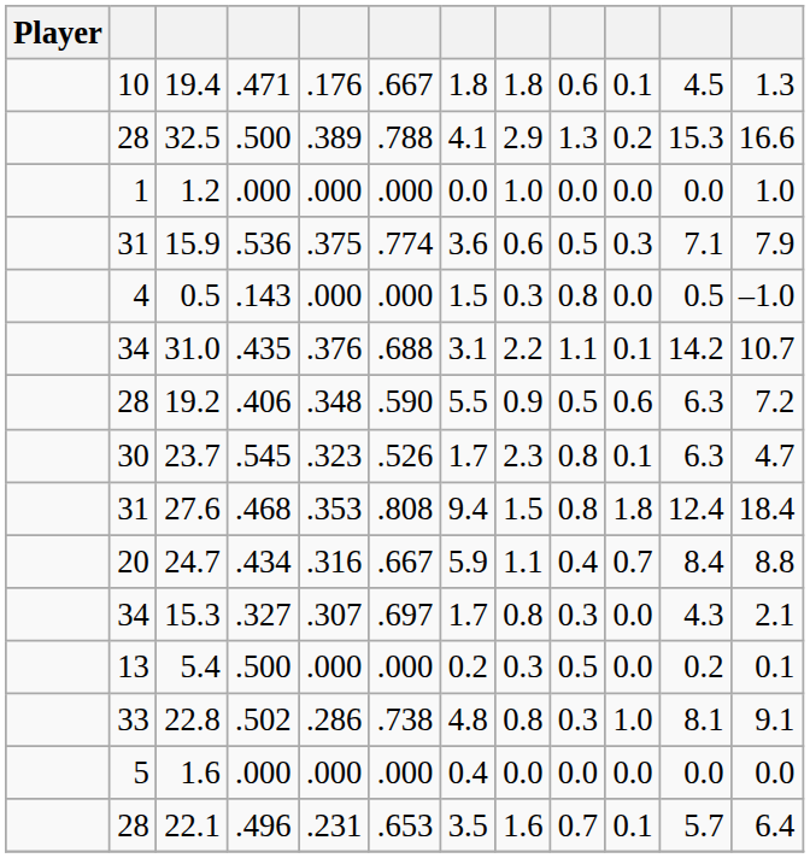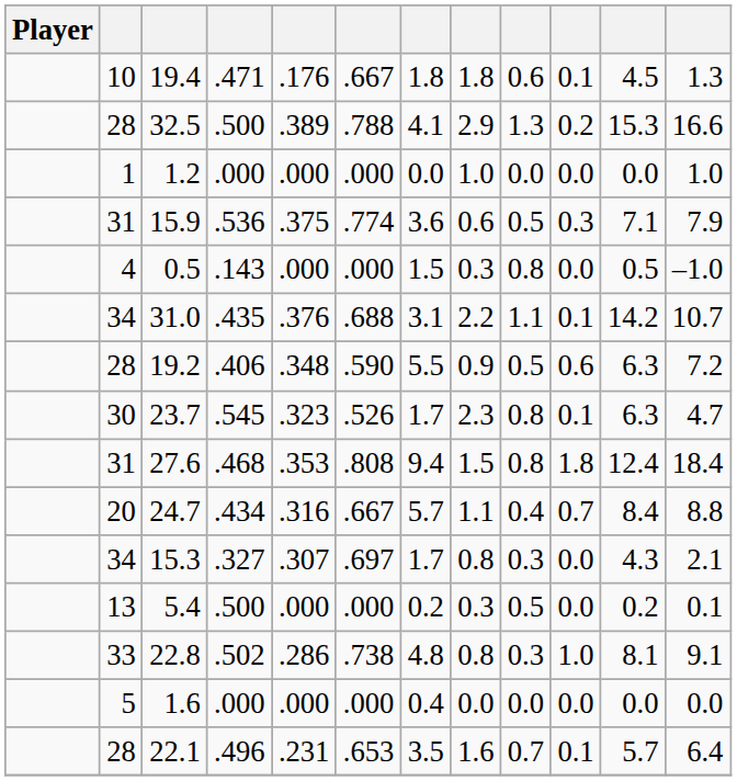 <table class="wikitable sortable" style="font-size:95%; text-align:right;">
 <tr>
 <th style="text-align: center">Player</th>
 <th style="text-align: center"></th>
 <th style="text-align: center"></th>
 <th style="text-align: center"></th>
 <th style="text-align: center"></th>
 <th style="text-align: center"></th>
 <th style="text-align: center"></th>
 <th style="text-align: center"></th>
 <th style="text-align: center"></th>
 <th style="text-align: center"></th>
 <th style="text-align: center"></th>
 <th style="text-align: center"></th>
 </tr>
 <tr>
 <td></td>
 <td>10</td>
 <td>19.4</td>
 <td>.471</td>
 <td>.176</td>
 <td>.667</td>
 <td>1.8</td>
 <td>1.8</td>
 <td>0.6</td>
 <td>0.1</td>
 <td>4.5</td>
 <td>1.3</td>
 </tr>
 <tr>
 <td></td>
 <td>28</td>
 <td>32.5</td>
 <td>.500</td>
 <td>.389</td>
 <td>.788</td>
 <td>4.1</td>
 <td>2.9</td>
 <td>1.3</td>
 <td>0.2</td>
 <td>15.3</td>
 <td>16.6</td>
 </tr>
 <tr>
 <td></td>
 <td>1</td>
 <td>1.2</td>
 <td>.000</td>
 <td>.000</td>
 <td>.000</td>
 <td>0.0</td>
 <td>1.0</td>
 <td>0.0</td>
 <td>0.0</td>
 <td>0.0</td>
 <td>1.0</td>
 </tr>
 <tr>
 <td></td>
 <td>31</td>
 <td>15.9</td>
 <td>.536</td>
 <td>.375</td>
 <td>.774</td>
 <td>3.6</td>
 <td>0.6</td>
 <td>0.5</td>
 <td>0.3</td>
 <td>7.1</td>
 <td>7.9</td>
 </tr>
 <tr>
 <td></td>
 <td>4</td>
 <td>0.5</td>
 <td>.143</td>
 <td>.000</td>
 <td>.000</td>
 <td>1.5</td>
 <td>0.3</td>
 <td>0.8</td>
 <td>0.0</td>
 <td>0.5</td>
 <td>–1.0</td>
 </tr>
 <tr>
 <td></td>
 <td>34</td>
 <td>31.0</td>
 <td>.435</td>
 <td>.376</td>
 <td>.688</td>
 <td>3.1</td>
 <td>2.2</td>
 <td>1.1</td>
 <td>0.1</td>
 <td>14.2</td>
 <td>10.7</td>
 </tr>
 <tr>
 <td></td>
 <td>28</td>
 <td>19.2</td>
 <td>.406</td>
 <td>.348</td>
 <td>.590</td>
 <td>5.5</td>
 <td>0.9</td>
 <td>0.5</td>
 <td>0.6</td>
 <td>6.3</td>
 <td>7.2</td>
 </tr>
 <tr>
 <td></td>
 <td>30</td>
 <td>23.7</td>
 <td>.545</td>
 <td>.323</td>
 <td>.526</td>
 <td>1.7</td>
 <td>2.3</td>
 <td>0.8</td>
 <td>0.1</td>
 <td>6.3</td>
 <td>4.7</td>
 </tr>
 <tr>
 <td></td>
 <td>31</td>
 <td>27.6</td>
 <td>.468</td>
 <td>.353</td>
 <td>.808</td>
 <td>9.4</td>
 <td>1.5</td>
 <td>0.8</td>
 <td>1.8</td>
 <td>12.4</td>
 <td>18.4</td>
 </tr>
 <tr>
 <td></td>
 <td>20</td>
 <td>24.7</td>
 <td>.434</td>
 <td>.316</td>
 <td>.667</td>
-<td>5.9</td>
+<td>5.7</td>
 <td>1.1</td>
 <td>0.4</td>
 <td>0.7</td>
 <td>8.4</td>
 <td>8.8</td>
 </tr>
 <tr>
 <td></td>
 <td>34</td>
 <td>15.3</td>
 <td>.327</td>
 <td>.307</td>
 <td>.697</td>
 <td>1.7</td>
 <td>0.8</td>
 <td>0.3</td>
 <td>0.0</td>
 <td>4.3</td>
 <td>2.1</td>
 </tr>
 <tr>
 <td></td>
 <td>13</td>
 <td>5.4</td>
 <td>.500</td>
 <td>.000</td>
 <td>.000</td>
 <td>0.2</td>
 <td>0.3</td>
 <td>0.5</td>
 <td>0.0</td>
 <td>0.2</td>
 <td>0.1</td>
 </tr>
 <tr>
 <td></td>
 <td>33</td>
 <td>22.8</td>
 <td>.502</td>
 <td>.286</td>
 <td>.738</td>
 <td>4.8</td>
 <td>0.8</td>
 <td>0.3</td>
 <td>1.0</td>
 <td>8.1</td>
 <td>9.1</td>
 </tr>
 <tr>
 <td></td>
 <td>5</td>
 <td>1.6</td>
 <td>.000</td>
 <td>.000</td>
 <td>.000</td>
 <td>0.4</td>
 <td>0.0</td>
 <td>0.0</td>
 <td>0.0</td>
 <td>0.0</td>
 <td>0.0</td>
 </tr>
 <tr>
 <td></td>
 <td>28</td>
 <td>22.1</td>
 <td>.496</td>
 <td>.231</td>
 <td>.653</td>
 <td>3.5</td>
 <td>1.6</td>
 <td>0.7</td>
 <td>0.1</td>
 <td>5.7</td>
 <td>6.4</td>
 </tr>
 <tr>
 </tr>
 </table>
